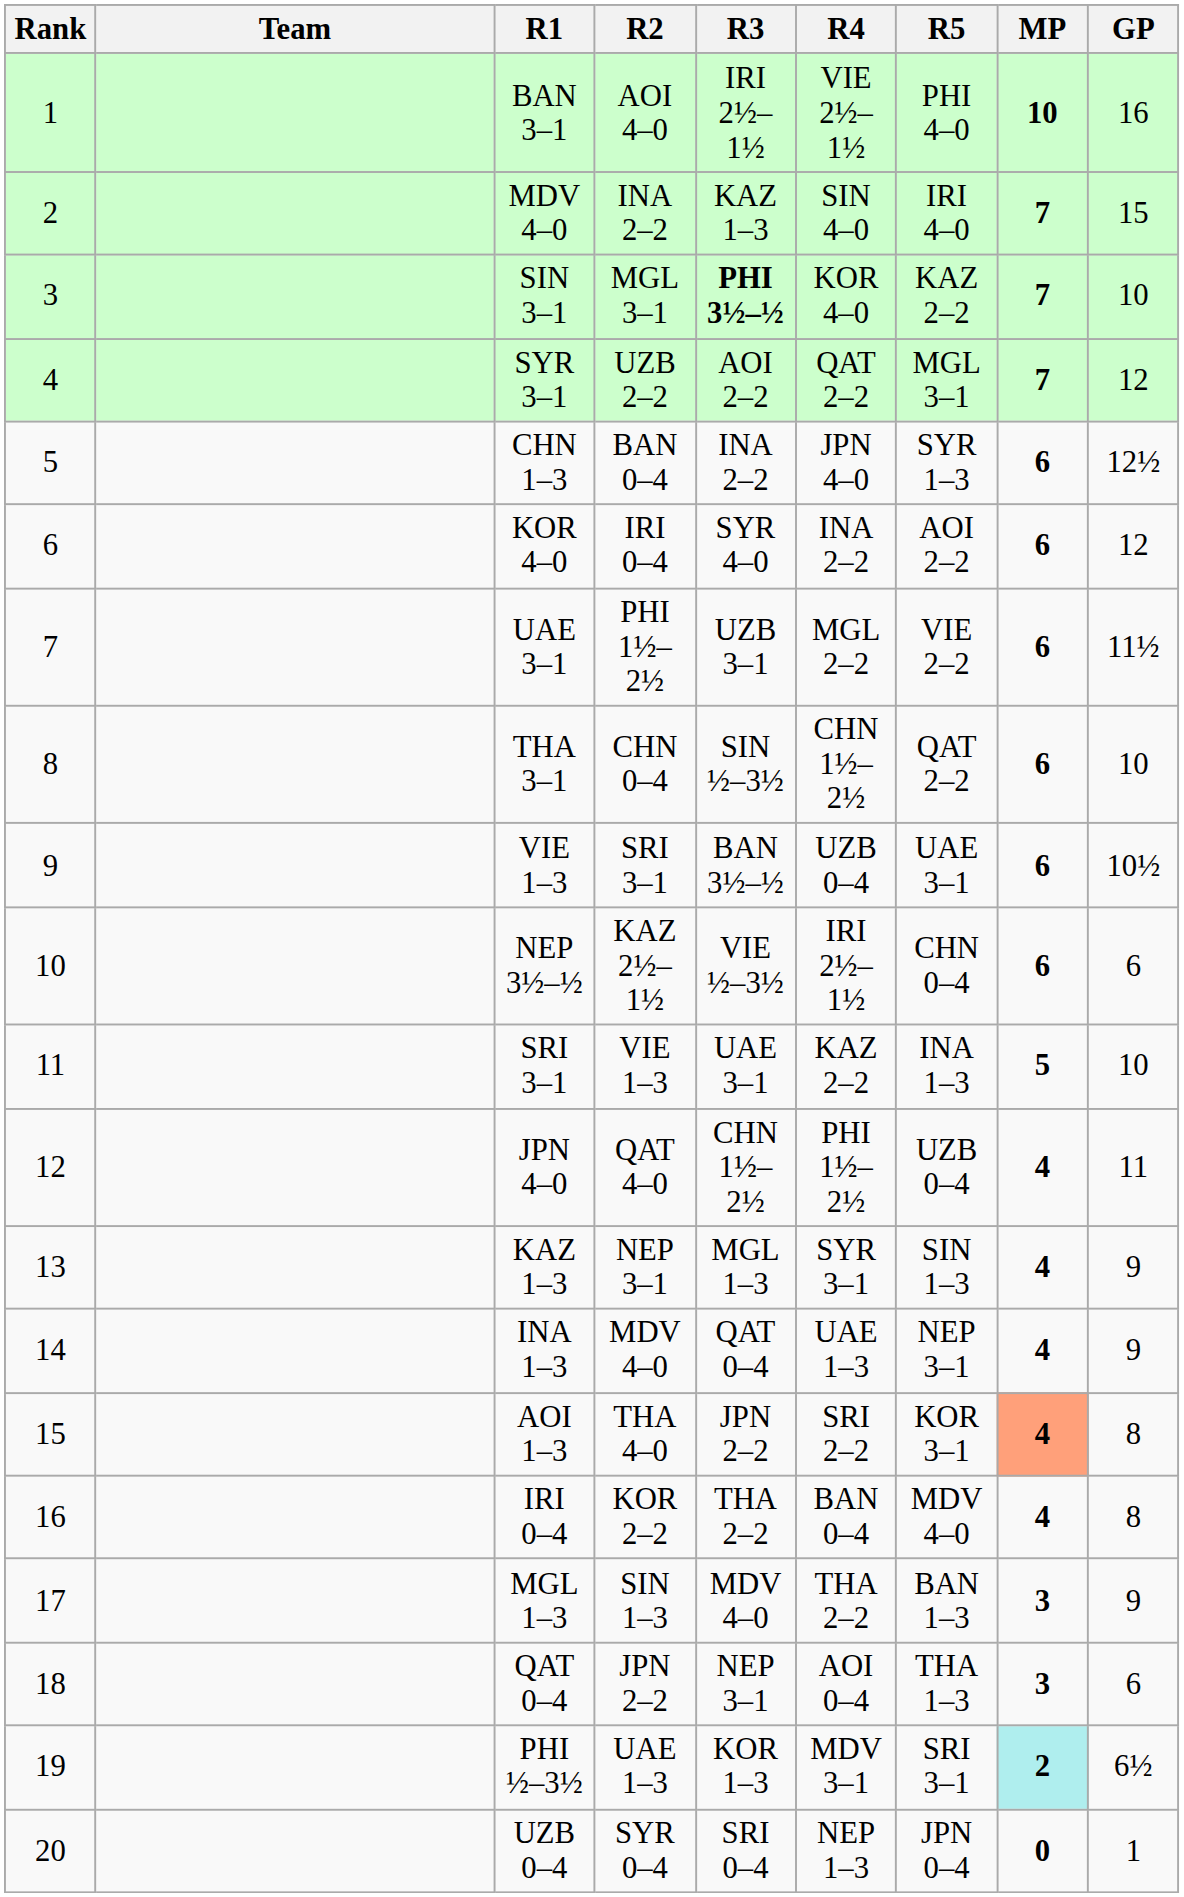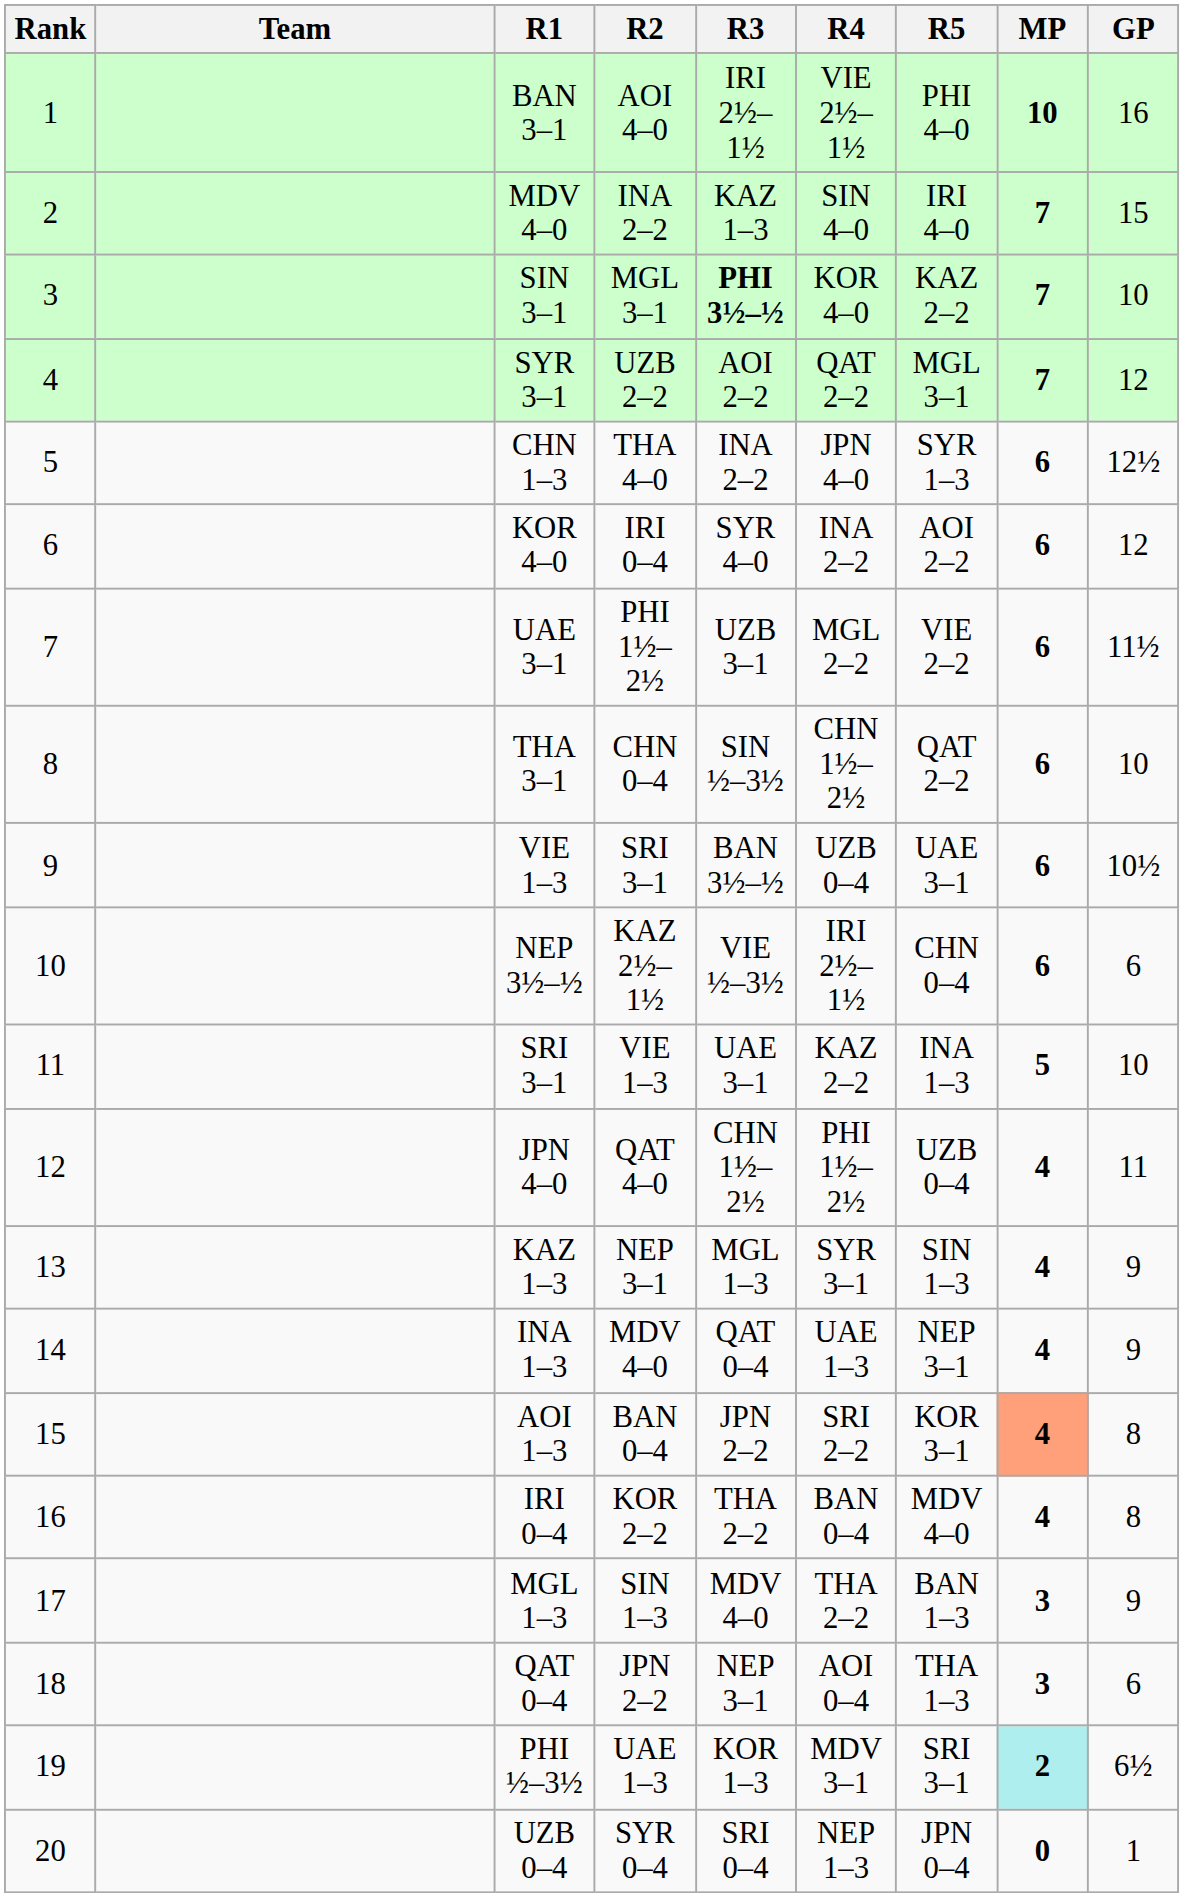 <table class=wikitable style="text-align:center">
 <tr>
 <th width=40>Rank</th>
 <th width=200>Team</th>
 <th width=45>R1</th>
 <th width=45>R2</th>
 <th width=45>R3</th>
 <th width=45>R4</th>
 <th width=45>R5</th>
 <th width=40>MP</th>
 <th width=40>GP</th>
 </tr>
 <tr style="background:#ccffcc;">
 <td>1</td>
 <td align=left></td>
 <td>BAN<br>3–1</td>
 <td>AOI<br>4–0</td>
 <td>IRI<br>2½–1½</td>
 <td>VIE<br>2½–1½</td>
 <td>PHI<br>4–0</td>
 <td><strong>10</strong></td>
 <td>16</td>
 </tr>
 <tr style="background:#ccffcc;">
 <td>2</td>
 <td align=left></td>
 <td>MDV<br>4–0</td>
 <td>INA<br>2–2</td>
 <td>KAZ<br>1–3</td>
 <td>SIN<br>4–0</td>
 <td>IRI<br>4–0</td>
 <td><strong>7</strong></td>
 <td>15</td>
 </tr>
 <tr style="background:#ccffcc;">
 <td>3</td>
 <td align=left></td>
 <td>SIN<br>3–1</td>
 <td>MGL<br>3–1</td>
 <td><strong>PHI<br>3½–½</strong></td>
 <td>KOR<br>4–0</td>
 <td>KAZ<br>2–2</td>
 <td><strong>7</strong></td>
 <td>10</td>
 </tr>
 <tr style="background:#ccffcc;">
 <td>4</td>
 <td align=left></td>
 <td>SYR<br>3–1</td>
 <td>UZB<br>2–2</td>
 <td>AOI<br>2–2</td>
 <td>QAT<br>2–2</td>
 <td>MGL<br>3–1</td>
 <td><strong>7</strong></td>
 <td>12</td>
 </tr>
 <tr>
 <td>5</td>
 <td align=left></td>
 <td>CHN<br>1–3</td>
-<td>BAN<br>0–4</td>
+<td>THA<br>4–0</td>
 <td>INA<br>2–2</td>
 <td>JPN<br>4–0</td>
 <td>SYR<br>1–3</td>
 <td><strong>6</strong></td>
 <td>12½</td>
 </tr>
 <tr>
 <td>6</td>
 <td align=left></td>
 <td>KOR<br>4–0</td>
 <td>IRI<br>0–4</td>
 <td>SYR<br>4–0</td>
 <td>INA<br>2–2</td>
 <td>AOI<br>2–2</td>
 <td><strong>6</strong></td>
 <td>12</td>
 </tr>
 <tr>
 <td>7</td>
 <td align=left></td>
 <td>UAE<br>3–1</td>
 <td>PHI<br>1½–2½</td>
 <td>UZB<br>3–1</td>
 <td>MGL<br>2–2</td>
 <td>VIE<br>2–2</td>
 <td><strong>6</strong></td>
 <td>11½</td>
 </tr>
 <tr>
 <td>8</td>
 <td align=left></td>
 <td>THA<br>3–1</td>
 <td>CHN<br>0–4</td>
 <td>SIN<br>½–3½</td>
 <td>CHN<br>1½–2½</td>
 <td>QAT<br>2–2</td>
 <td><strong>6</strong></td>
 <td>10</td>
 </tr>
 <tr>
 <td>9</td>
 <td align=left></td>
 <td>VIE<br>1–3</td>
 <td>SRI<br>3–1</td>
 <td>BAN<br>3½–½</td>
 <td>UZB<br>0–4</td>
 <td>UAE<br>3–1</td>
 <td><strong>6</strong></td>
 <td>10½</td>
 </tr>
 <tr>
 <td>10</td>
 <td align=left></td>
 <td>NEP<br>3½–½</td>
 <td>KAZ<br>2½–1½</td>
 <td>VIE<br>½–3½</td>
 <td>IRI<br>2½–1½</td>
 <td>CHN<br>0–4</td>
 <td><strong>6</strong></td>
 <td>6</td>
 </tr>
 <tr>
 <td>11</td>
 <td align=left></td>
 <td>SRI<br>3–1</td>
 <td>VIE<br>1–3</td>
 <td>UAE<br>3–1</td>
 <td>KAZ<br>2–2</td>
 <td>INA<br>1–3</td>
 <td><strong>5</strong></td>
 <td>10</td>
 </tr>
 <tr>
 <td>12</td>
 <td align=left></td>
 <td>JPN<br>4–0</td>
 <td>QAT<br>4–0</td>
 <td>CHN<br>1½–2½</td>
 <td>PHI<br>1½–2½</td>
 <td>UZB<br>0–4</td>
 <td><strong>4</strong></td>
 <td>11</td>
 </tr>
 <tr>
 <td>13</td>
 <td align=left></td>
 <td>KAZ<br>1–3</td>
 <td>NEP<br>3–1</td>
 <td>MGL<br>1–3</td>
 <td>SYR<br>3–1</td>
 <td>SIN<br>1–3</td>
 <td><strong>4</strong></td>
 <td>9</td>
 </tr>
 <tr>
 <td>14</td>
 <td align=left></td>
 <td>INA<br>1–3</td>
 <td>MDV<br>4–0</td>
 <td>QAT<br>0–4</td>
 <td>UAE<br>1–3</td>
 <td>NEP<br>3–1</td>
 <td><strong>4</strong></td>
 <td>9</td>
 </tr>
 <tr>
 <td>15</td>
 <td align=left></td>
 <td>AOI<br>1–3</td>
-<td>THA<br>4–0</td>
+<td>BAN<br>0–4</td>
 <td>JPN<br>2–2</td>
 <td>SRI<br>2–2</td>
 <td>KOR<br>3–1</td>
 <td style="background: lightsalmon;"><strong>4</strong></td>
 <td>8</td>
 </tr>
 <tr>
 <td>16</td>
 <td align=left></td>
 <td>IRI<br>0–4</td>
 <td>KOR<br>2–2</td>
 <td>THA<br>2–2</td>
 <td>BAN<br>0–4</td>
 <td>MDV<br>4–0</td>
 <td><strong>4</strong></td>
 <td>8</td>
 </tr>
 <tr>
 <td>17</td>
 <td align=left></td>
 <td>MGL<br>1–3</td>
 <td>SIN<br>1–3</td>
 <td>MDV<br>4–0</td>
 <td>THA<br>2–2</td>
 <td>BAN<br>1–3</td>
 <td><strong>3</strong></td>
 <td>9</td>
 </tr>
 <tr>
 <td>18</td>
 <td align=left></td>
 <td>QAT<br>0–4</td>
 <td>JPN<br>2–2</td>
 <td>NEP<br>3–1</td>
 <td>AOI<br>0–4</td>
 <td>THA<br>1–3</td>
 <td><strong>3</strong></td>
 <td>6</td>
 </tr>
 <tr>
 <td>19</td>
 <td align=left></td>
 <td>PHI<br>½–3½</td>
 <td>UAE<br>1–3</td>
 <td>KOR<br>1–3</td>
 <td>MDV<br>3–1</td>
 <td>SRI<br>3–1</td>
 <td style="background: paleturquoise;"><strong>2</strong></td>
 <td>6½</td>
 </tr>
 <tr>
 <td>20</td>
 <td align=left></td>
 <td>UZB<br>0–4</td>
 <td>SYR<br>0–4</td>
 <td>SRI<br>0–4</td>
 <td>NEP<br>1–3</td>
 <td>JPN<br>0–4</td>
 <td><strong>0</strong></td>
 <td>1</td>
 </tr>
 </table>
